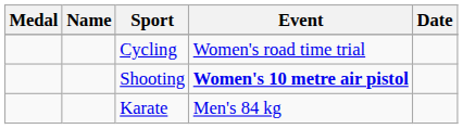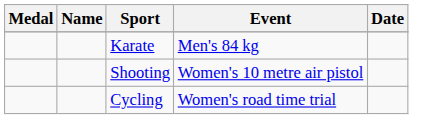 <table class="wikitable sortable" style="font-size:95%">
 <tr>
 <th>Medal</th>
 <th>Name</th>
 <th>Sport</th>
 <th>Event</th>
 <th>Date</th>
 </tr>
 <tr>
 </tr>
 <tr>
 <td></td>
 <td></td>
-<td><a href='#'>Cycling</a></td>
-<td><a href='#'>Women's road time trial</a></td>
+<td><a href='#'>Karate</a></td>
+<td><a href='#'>Men's 84 kg</a></td>
 <td></td>
 </tr>
 <tr>
 <td></td>
 <td></td>
 <td><a href='#'>Shooting</a></td>
-<td><strong><a href='#'>Women's 10 metre air pistol</a></strong></td>
+<td><a href='#'>Women's 10 metre air pistol</a></td>
 <td></td>
 </tr>
 <tr>
 <td></td>
 <td></td>
-<td><a href='#'>Karate</a></td>
-<td><a href='#'>Men's 84 kg</a></td>
+<td><a href='#'>Cycling</a></td>
+<td><a href='#'>Women's road time trial</a></td>
 <td></td>
 </tr>
 </table>
